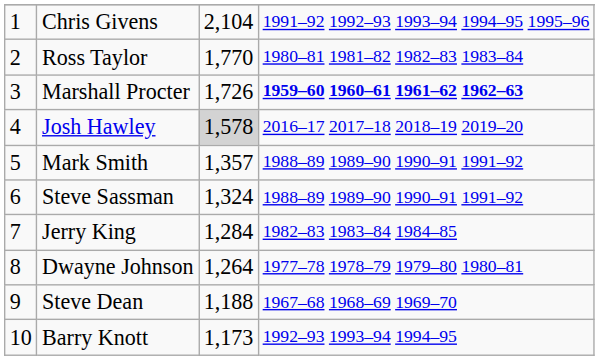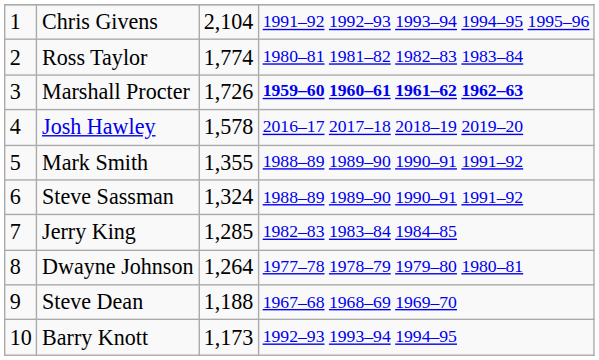 <table class="wikitable"92>
 <tr>
 </tr>
 <tr>
 <td>1</td>
 <td>Chris Givens</td>
 <td>2,104</td>
 <td style="font-size:80%;"><a href='#'>1991–92</a> <a href='#'>1992–93</a> <a href='#'>1993–94</a> <a href='#'>1994–95</a> <a href='#'>1995–96</a></td>
 </tr>
 <tr>
 <td>2</td>
 <td>Ross Taylor</td>
-<td>1,770</td>
+<td>1,774</td>
 <td style="font-size:80%;"><a href='#'>1980–81</a> <a href='#'>1981–82</a> <a href='#'>1982–83</a> <a href='#'>1983–84</a></td>
 </tr>
 <tr>
 <td>3</td>
 <td>Marshall Procter</td>
 <td>1,726</td>
 <td style="font-size:80%;"><strong><a href='#'>1959–60</a> <a href='#'>1960–61</a> <a href='#'>1961–62</a> <a href='#'>1962–63</a></strong></td>
 </tr>
 <tr>
 <td>4</td>
 <td><a href='#'>Josh Hawley</a></td>
-<td style="background: lightgrey;">1,578</td>
+<td>1,578</td>
 <td style="font-size:80%;"><a href='#'>2016–17</a> <a href='#'>2017–18</a> <a href='#'>2018–19</a> <a href='#'>2019–20</a></td>
 </tr>
 <tr>
 <td>5</td>
 <td>Mark Smith</td>
-<td>1,357</td>
+<td>1,355</td>
 <td style="font-size:80%;"><a href='#'>1988–89</a> <a href='#'>1989–90</a> <a href='#'>1990–91</a> <a href='#'>1991–92</a></td>
 </tr>
 <tr>
 <td>6</td>
 <td>Steve Sassman</td>
 <td>1,324</td>
 <td style="font-size:80%;"><a href='#'>1988–89</a> <a href='#'>1989–90</a> <a href='#'>1990–91</a> <a href='#'>1991–92</a></td>
 </tr>
 <tr>
 <td>7</td>
 <td>Jerry King</td>
-<td>1,284</td>
+<td>1,285</td>
 <td style="font-size:80%;"><a href='#'>1982–83</a> <a href='#'>1983–84</a> <a href='#'>1984–85</a></td>
 </tr>
 <tr>
 <td>8</td>
 <td>Dwayne Johnson</td>
 <td>1,264</td>
 <td style="font-size:80%;"><a href='#'>1977–78</a> <a href='#'>1978–79</a> <a href='#'>1979–80</a> <a href='#'>1980–81</a></td>
 </tr>
 <tr>
 <td>9</td>
 <td>Steve Dean</td>
 <td>1,188</td>
 <td style="font-size:80%;"><a href='#'>1967–68</a> <a href='#'>1968–69</a> <a href='#'>1969–70</a></td>
 </tr>
 <tr>
 <td>10</td>
 <td>Barry Knott</td>
 <td>1,173</td>
 <td style="font-size:80%;"><a href='#'>1992–93</a> <a href='#'>1993–94</a> <a href='#'>1994–95</a></td>
 </tr>
 </table>
